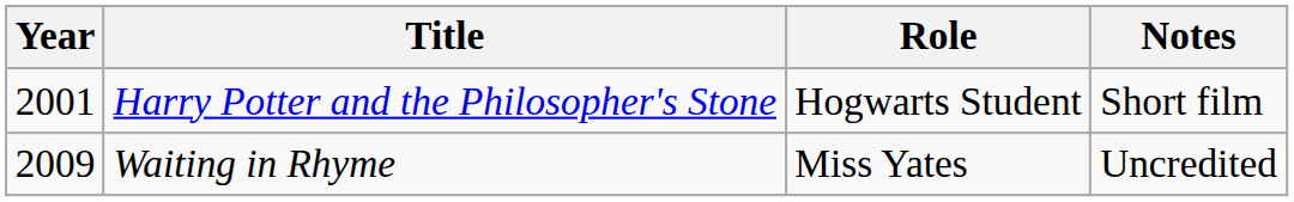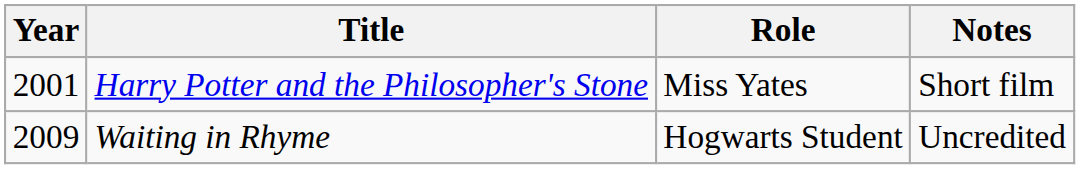 <table class="wikitable">
 <tr>
 <th>Year</th>
 <th>Title</th>
 <th>Role</th>
 <th>Notes</th>
 </tr>
 <tr>
 <td>2001</td>
 <td><em><a href='#'>Harry Potter and the Philosopher's Stone</a></em></td>
-<td>Hogwarts Student</td>
+<td>Miss Yates</td>
 <td>Short film</td>
 </tr>
 <tr>
 <td>2009</td>
 <td><em>Waiting in Rhyme</em></td>
-<td>Miss Yates</td>
+<td>Hogwarts Student</td>
 <td>Uncredited</td>
 </tr>
 </table>
